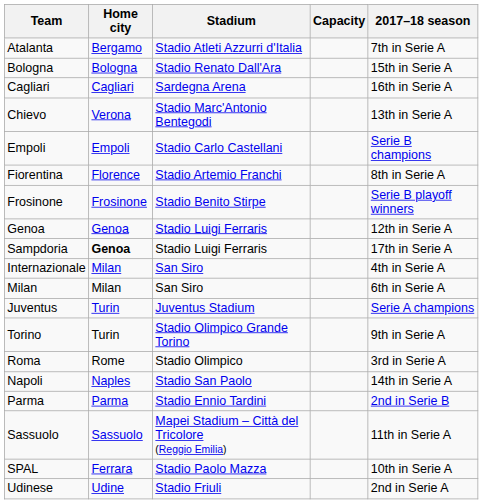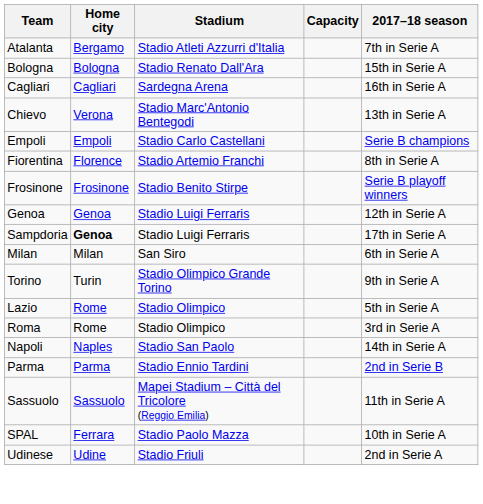 <table class="wikitable sortable">
 <tr>
 <th>Team</th>
 <th>Home city</th>
 <th>Stadium</th>
 <th>Capacity</th>
 <th>2017–18 season</th>
 </tr>
 <tr>
 <td>Atalanta</td>
 <td><a href='#'>Bergamo</a></td>
 <td><a href='#'>Stadio Atleti Azzurri d'Italia</a></td>
 <td style="text-align:center;"></td>
 <td>7th in Serie A</td>
 </tr>
 <tr>
 <td>Bologna</td>
 <td><a href='#'>Bologna</a></td>
 <td><a href='#'>Stadio Renato Dall'Ara</a></td>
 <td style="text-align:center;"></td>
 <td>15th in Serie A</td>
 </tr>
 <tr>
 <td>Cagliari</td>
 <td><a href='#'>Cagliari</a></td>
 <td><a href='#'>Sardegna Arena</a></td>
 <td style="text-align:center;"></td>
 <td>16th in Serie A</td>
 </tr>
 <tr>
 <td>Chievo</td>
 <td><a href='#'>Verona</a></td>
 <td><a href='#'>Stadio Marc'Antonio Bentegodi</a></td>
 <td style="text-align:center;"></td>
 <td>13th in Serie A</td>
 </tr>
 <tr>
 <td>Empoli</td>
 <td><a href='#'>Empoli</a></td>
 <td><a href='#'>Stadio Carlo Castellani</a></td>
 <td style="text-align:center;"></td>
 <td><a href='#'>Serie B champions</a></td>
 </tr>
 <tr>
 <td>Fiorentina</td>
 <td><a href='#'>Florence</a></td>
 <td><a href='#'>Stadio Artemio Franchi</a></td>
 <td style="text-align:center;"></td>
 <td>8th in Serie A</td>
 </tr>
 <tr>
 <td>Frosinone</td>
 <td><a href='#'>Frosinone</a></td>
 <td><a href='#'>Stadio Benito Stirpe</a></td>
 <td style="text-align:center;"></td>
 <td><a href='#'>Serie B playoff winners</a></td>
 </tr>
 <tr>
 <td>Genoa</td>
 <td><a href='#'>Genoa</a></td>
 <td><a href='#'>Stadio Luigi Ferraris</a></td>
 <td style="text-align:center;"></td>
 <td>12th in Serie A</td>
 </tr>
 <tr>
 <td>Sampdoria</td>
 <td><strong>Genoa</strong></td>
 <td>Stadio Luigi Ferraris</td>
 <td style="text-align:center;"></td>
 <td>17th in Serie A</td>
 </tr>
 <tr>
-<td>Internazionale</td>
-<td><a href='#'>Milan</a></td>
-<td><a href='#'>San Siro</a></td>
-<td style="text-align:center;"></td>
-<td>4th in Serie A</td>
-</tr>
-<tr>
 <td>Milan</td>
 <td>Milan</td>
 <td>San Siro</td>
 <td style="text-align:center;"></td>
 <td>6th in Serie A</td>
 </tr>
 <tr>
-<td>Juventus</td>
-<td><a href='#'>Turin</a></td>
-<td><a href='#'>Juventus Stadium</a></td>
-<td style="text-align:center;"></td>
-<td><a href='#'>Serie A champions</a></td>
-</tr>
-<tr>
 <td>Torino</td>
 <td>Turin</td>
 <td><a href='#'>Stadio Olimpico Grande Torino</a></td>
 <td style="text-align:center;"></td>
 <td>9th in Serie A</td>
+</tr>
+<tr>
+<td>Lazio</td>
+<td><a href='#'>Rome</a></td>
+<td><a href='#'>Stadio Olimpico</a></td>
+<td style="text-align:center;"></td>
+<td>5th in Serie A</td>
 </tr>
 <tr>
 <td>Roma</td>
 <td>Rome</td>
 <td>Stadio Olimpico</td>
 <td style="text-align:center;"></td>
 <td>3rd in Serie A</td>
 </tr>
 <tr>
 <td>Napoli</td>
 <td><a href='#'>Naples</a></td>
 <td><a href='#'>Stadio San Paolo</a></td>
 <td style="text-align:center;"></td>
 <td>14th in Serie A</td>
 </tr>
 <tr>
 <td>Parma</td>
 <td><a href='#'>Parma</a></td>
 <td><a href='#'>Stadio Ennio Tardini</a></td>
 <td style="text-align:center;"></td>
 <td><a href='#'>2nd in Serie B</a></td>
 </tr>
 <tr>
 <td>Sassuolo</td>
 <td><a href='#'>Sassuolo</a></td>
 <td><a href='#'>Mapei Stadium – Città del Tricolore</a><br><small>(<a href='#'>Reggio Emilia</a>)</small></td>
 <td style="text-align:center;"></td>
 <td>11th in Serie A</td>
 </tr>
 <tr>
 <td>SPAL</td>
 <td><a href='#'>Ferrara</a></td>
 <td><a href='#'>Stadio Paolo Mazza</a></td>
 <td style="text-align:center;"></td>
 <td>10th in Serie A</td>
 </tr>
 <tr>
 <td>Udinese</td>
 <td><a href='#'>Udine</a></td>
 <td><a href='#'>Stadio Friuli</a></td>
 <td style="text-align:center;"></td>
 <td>2nd in Serie A</td>
 </tr>
 </table>
